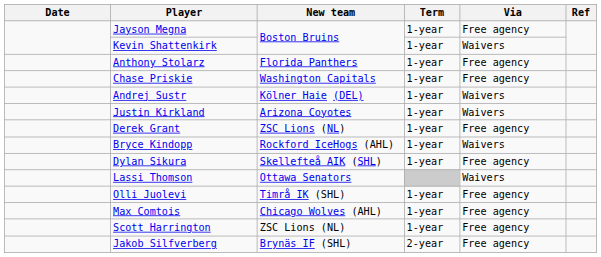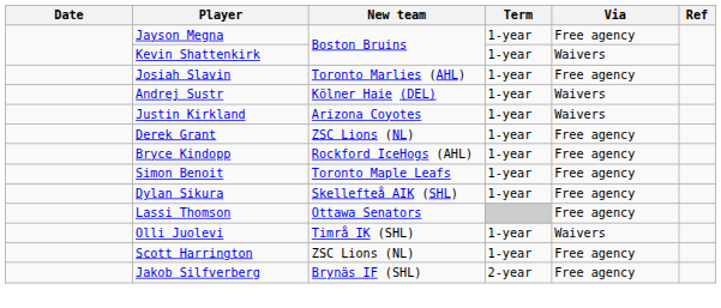 <table class="wikitable">
 <tr style="background:#ddd; text-align:center;">
 <th style="width: 10em;">Date</th>
 <th style="width: 14em;">Player</th>
 <th style="width: 14em;">New team</th>
 <th style="width: 5em;">Term</th>
 <th style="width: 10em;">Via</th>
 <th style="width: 2.5em;">Ref</th>
 </tr>
 <tr>
 <td rowspan=2></td>
 <td><a href='#'>Jayson Megna</a></td>
 <td rowspan=2><a href='#'>Boston Bruins</a></td>
 <td>1-year</td>
 <td>Free agency</td>
 <td rowspan=2></td>
 </tr>
 <tr>
 <td><a href='#'>Kevin Shattenkirk</a></td>
 <td>1-year</td>
 <td>Waivers</td>
 </tr>
 <tr>
 <td></td>
-<td><a href='#'>Anthony Stolarz</a></td>
-<td><a href='#'>Florida Panthers</a></td>
-<td>1-year</td>
-<td>Free agency</td>
-<td></td>
-</tr>
-<tr>
-<td></td>
-<td><a href='#'>Chase Priskie</a></td>
-<td><a href='#'>Washington Capitals</a></td>
+<td><a href='#'>Josiah Slavin</a></td>
+<td><a href='#'>Toronto Marlies</a> (<a href='#'>AHL</a>)</td>
 <td>1-year</td>
 <td>Free agency</td>
 <td></td>
 </tr>
 <tr>
 <td></td>
 <td><a href='#'>Andrej Sustr</a></td>
 <td><a href='#'>Kölner Haie</a> <a href='#'>(DEL)</a></td>
 <td>1-year</td>
 <td>Waivers</td>
 <td></td>
 </tr>
 <tr>
 <td></td>
 <td><a href='#'>Justin Kirkland</a></td>
 <td><a href='#'>Arizona Coyotes</a></td>
 <td>1-year</td>
 <td>Waivers</td>
 <td></td>
 </tr>
 <tr>
 <td></td>
 <td><a href='#'>Derek Grant</a></td>
 <td><a href='#'>ZSC Lions</a> (<a href='#'>NL</a>)</td>
 <td>1-year</td>
 <td>Free agency</td>
 <td></td>
 </tr>
 <tr>
 <td></td>
 <td><a href='#'>Bryce Kindopp</a></td>
 <td><a href='#'>Rockford IceHogs</a> (AHL)</td>
 <td>1-year</td>
-<td>Waivers</td>
+<td>Free agency</td>
+<td></td>
+</tr>
+<tr>
+<td></td>
+<td><a href='#'>Simon Benoit</a></td>
+<td><a href='#'>Toronto Maple Leafs</a></td>
+<td>1-year</td>
+<td>Free agency</td>
 <td></td>
 </tr>
 <tr>
 <td></td>
 <td><a href='#'>Dylan Sikura</a></td>
 <td><a href='#'>Skellefteå AIK</a> (<a href='#'>SHL</a>)</td>
 <td>1-year</td>
 <td>Free agency</td>
 <td></td>
 </tr>
 <tr>
 <td></td>
 <td><a href='#'>Lassi Thomson</a></td>
 <td><a href='#'>Ottawa Senators</a></td>
 <td style="background:#ccc;"></td>
-<td>Waivers</td>
+<td>Free agency</td>
 <td></td>
 </tr>
 <tr>
 <td></td>
 <td><a href='#'>Olli Juolevi</a></td>
 <td><a href='#'>Timrå IK</a> (SHL)</td>
 <td>1-year</td>
-<td>Free agency</td>
-<td></td>
-</tr>
-<tr>
-<td></td>
-<td><a href='#'>Max Comtois</a></td>
-<td><a href='#'>Chicago Wolves</a> (AHL)</td>
-<td>1-year</td>
-<td>Free agency</td>
+<td>Waivers</td>
 <td></td>
 </tr>
 <tr>
 <td></td>
 <td><a href='#'>Scott Harrington</a></td>
 <td>ZSC Lions (NL)</td>
 <td>1-year</td>
 <td>Free agency</td>
 <td></td>
 </tr>
 <tr>
 <td></td>
 <td><a href='#'>Jakob Silfverberg</a></td>
 <td><a href='#'>Brynäs IF</a> (SHL)</td>
 <td>2-year</td>
 <td>Free agency</td>
 <td></td>
 </tr>
 </table>
